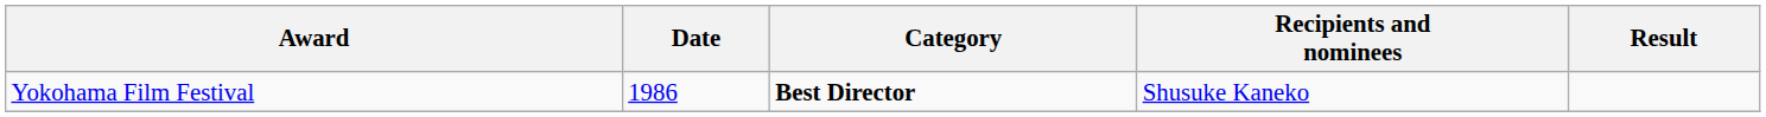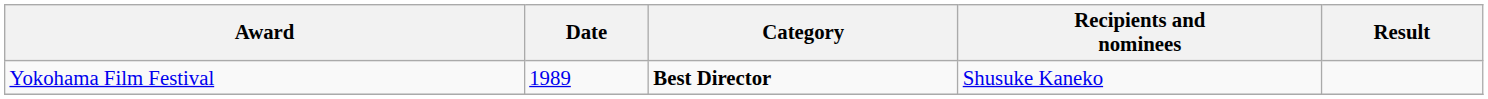 <table class="wikitable" width="90%">
 <tr style="background:#ccc; text-align:center;">
 <th>Award</th>
 <th>Date</th>
 <th>Category</th>
 <th>Recipients and <br>nominees</th>
 <th>Result</th>
 </tr>
 <tr>
 <td rowspan="1"><a href='#'>Yokohama Film Festival</a></td>
-<td rowspan="1"><a href='#'>1986</a></td>
+<td rowspan="1"><a href='#'>1989</a></td>
 <td><strong>Best Director</strong></td>
 <td><a href='#'>Shusuke Kaneko</a></td>
 <td></td>
 </tr>
 <tr>
 </tr>
 </table>
